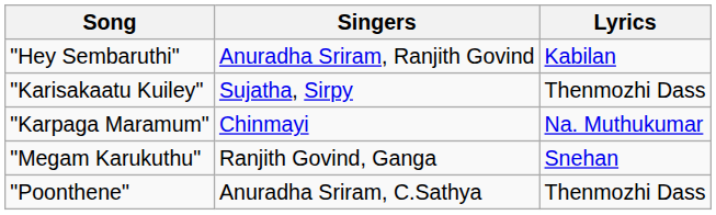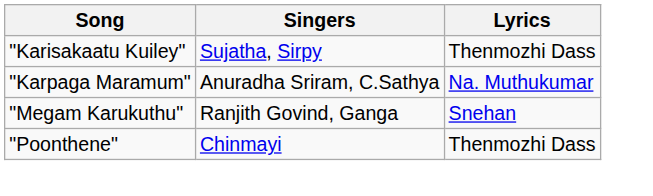 <table class="wikitable" style="font-size:95%;">
 <tr>
 <th>Song</th>
 <th>Singers</th>
 <th>Lyrics</th>
-</tr>
-<tr>
-<td>"Hey Sembaruthi"</td>
-<td><a href='#'>Anuradha Sriram</a>, Ranjith Govind</td>
-<td><a href='#'>Kabilan</a></td>
 </tr>
 <tr>
 <td>"Karisakaatu Kuiley"</td>
 <td><a href='#'>Sujatha</a>, <a href='#'>Sirpy</a></td>
 <td>Thenmozhi Dass</td>
 </tr>
 <tr>
 <td>"Karpaga Maramum"</td>
-<td><a href='#'>Chinmayi</a></td>
+<td>Anuradha Sriram, C.Sathya</td>
 <td><a href='#'>Na. Muthukumar</a></td>
 </tr>
 <tr>
 <td>"Megam Karukuthu"</td>
 <td>Ranjith Govind, Ganga</td>
 <td><a href='#'>Snehan</a></td>
 </tr>
 <tr>
 <td>"Poonthene"</td>
-<td>Anuradha Sriram, C.Sathya</td>
+<td><a href='#'>Chinmayi</a></td>
 <td>Thenmozhi Dass</td>
 </tr>
 </table>
